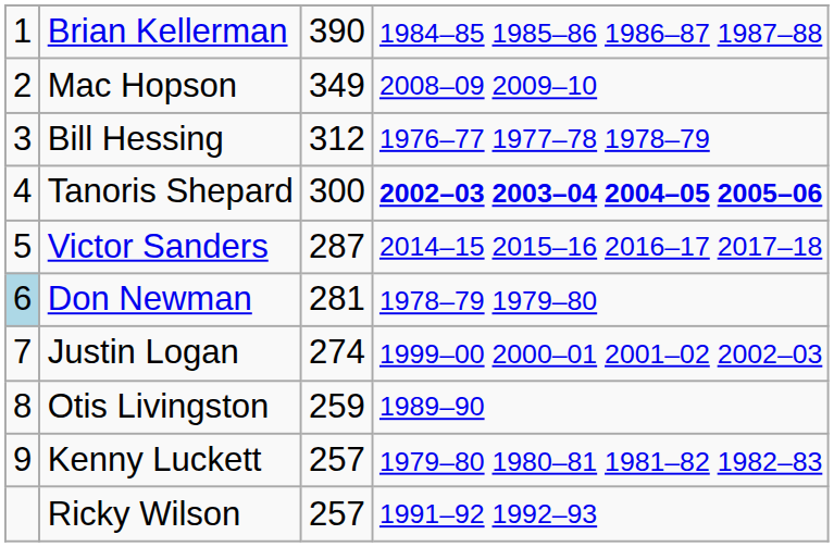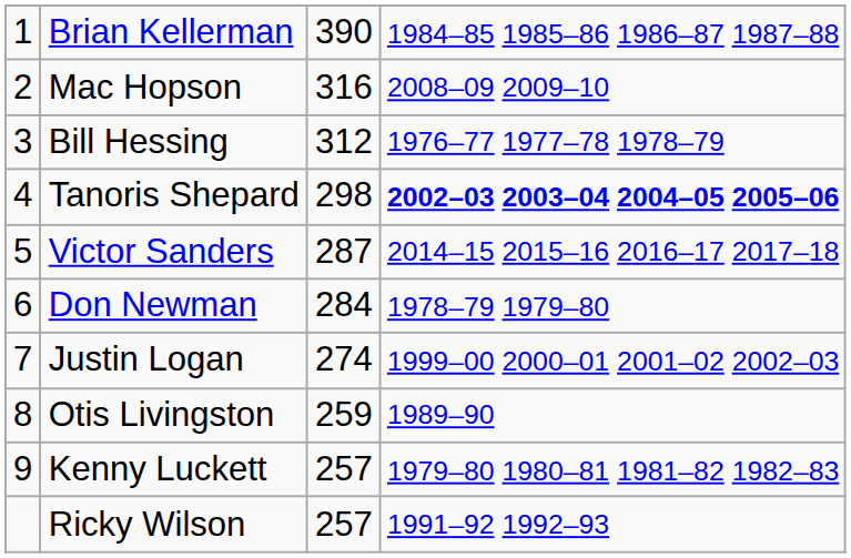 <table class="wikitable">
 <tr>
 </tr>
 <tr>
 <td>1</td>
 <td><a href='#'>Brian Kellerman</a></td>
 <td>390</td>
 <td style="font-size:80%;"><a href='#'>1984–85</a> <a href='#'>1985–86</a> <a href='#'>1986–87</a> <a href='#'>1987–88</a></td>
 </tr>
 <tr>
 <td>2</td>
 <td>Mac Hopson</td>
-<td>349</td>
+<td>316</td>
 <td style="font-size:80%;"><a href='#'>2008–09</a> <a href='#'>2009–10</a></td>
 </tr>
 <tr>
 <td>3</td>
 <td>Bill Hessing</td>
 <td>312</td>
 <td style="font-size:80%;"><a href='#'>1976–77</a> <a href='#'>1977–78</a> <a href='#'>1978–79</a></td>
 </tr>
 <tr>
 <td>4</td>
 <td>Tanoris Shepard</td>
-<td>300</td>
+<td>298</td>
 <td style="font-size:80%;"><strong><a href='#'>2002–03</a> <a href='#'>2003–04</a> <a href='#'>2004–05</a> <a href='#'>2005–06</a></strong></td>
 </tr>
 <tr>
 <td>5</td>
 <td><a href='#'>Victor Sanders</a></td>
 <td>287</td>
 <td style="font-size:80%;"><a href='#'>2014–15</a> <a href='#'>2015–16</a> <a href='#'>2016–17</a> <a href='#'>2017–18</a></td>
 </tr>
 <tr>
-<td style="background: lightblue;">6</td>
+<td>6</td>
 <td><a href='#'>Don Newman</a></td>
-<td>281</td>
+<td>284</td>
 <td style="font-size:80%;"><a href='#'>1978–79</a> <a href='#'>1979–80</a></td>
 </tr>
 <tr>
 <td>7</td>
 <td>Justin Logan</td>
 <td>274</td>
 <td style="font-size:80%;"><a href='#'>1999–00</a> <a href='#'>2000–01</a> <a href='#'>2001–02</a> <a href='#'>2002–03</a></td>
 </tr>
 <tr>
 <td>8</td>
 <td>Otis Livingston</td>
 <td>259</td>
 <td style="font-size:80%;"><a href='#'>1989–90</a></td>
 </tr>
 <tr>
 <td>9</td>
 <td>Kenny Luckett</td>
 <td>257</td>
 <td style="font-size:80%;"><a href='#'>1979–80</a> <a href='#'>1980–81</a> <a href='#'>1981–82</a> <a href='#'>1982–83</a></td>
 </tr>
 <tr>
 <td></td>
 <td>Ricky Wilson</td>
 <td>257</td>
 <td style="font-size:80%;"><a href='#'>1991–92</a> <a href='#'>1992–93</a></td>
 </tr>
 </table>
